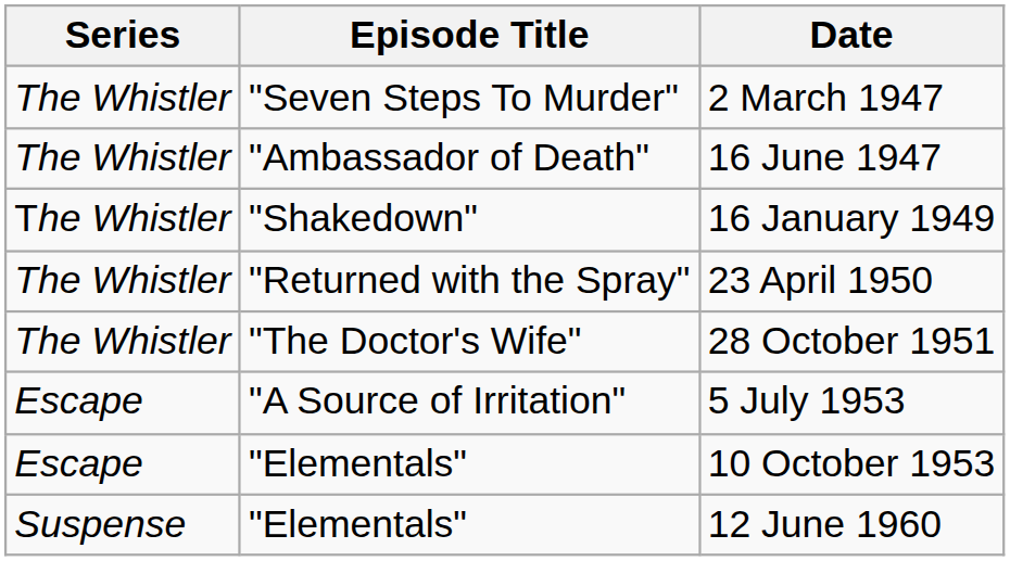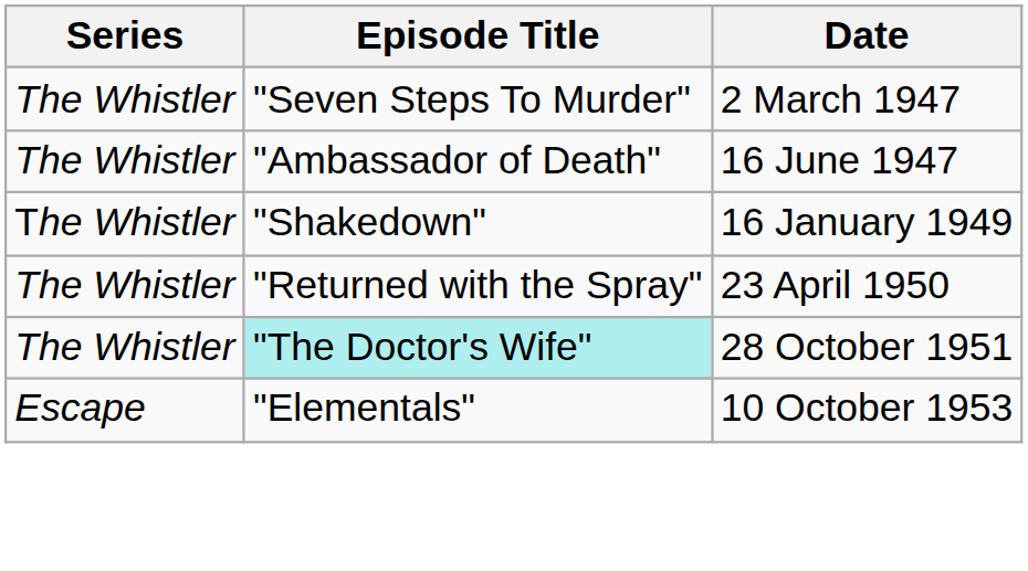 <table class="wikitable">
 <tr>
 <th>Series</th>
 <th>Episode Title</th>
 <th>Date</th>
 </tr>
 <tr>
 <td><em>The Whistler</em></td>
 <td>"Seven Steps To Murder"</td>
 <td>2 March 1947</td>
 </tr>
 <tr>
 <td><em>The Whistler</em></td>
 <td>"Ambassador of Death"</td>
 <td>16 June 1947</td>
 </tr>
 <tr>
 <td>T<em>he Whistler</em></td>
 <td>"Shakedown"</td>
 <td>16 January 1949</td>
 </tr>
 <tr>
 <td><em>The Whistler</em></td>
 <td>"Returned with the Spray"</td>
 <td>23 April 1950</td>
 </tr>
 <tr>
 <td><em>The Whistler</em></td>
-<td>"The Doctor's Wife"</td>
+<td style="background: paleturquoise;">"The Doctor's Wife"</td>
 <td>28 October 1951</td>
-</tr>
-<tr>
-<td><em>Escape</em></td>
-<td>"A Source of Irritation"</td>
-<td>5 July 1953</td>
 </tr>
 <tr>
 <td><em>Escape</em></td>
 <td>"Elementals"</td>
 <td>10 October 1953</td>
 </tr>
-<tr>
-<td><em>Suspense</em></td>
-<td>"Elementals"</td>
-<td>12 June 1960</td>
-</tr>
 </table>
